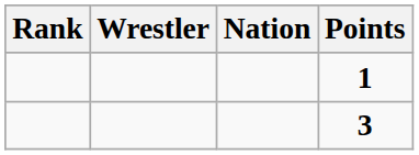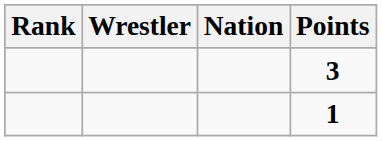 <table class="wikitable sortable" style="text-align:center;">
 <tr>
 <th>Rank</th>
 <th>Wrestler</th>
 <th>Nation</th>
 <th>Points</th>
 </tr>
 <tr>
 <td></td>
 <td align=left></td>
 <td align=left></td>
-<td><strong>1</strong></td>
+<td><strong>3</strong></td>
 </tr>
 <tr>
 <td></td>
 <td align=left></td>
 <td align=left></td>
-<td><strong>3</strong></td>
+<td><strong>1</strong></td>
 </tr>
 </table>
